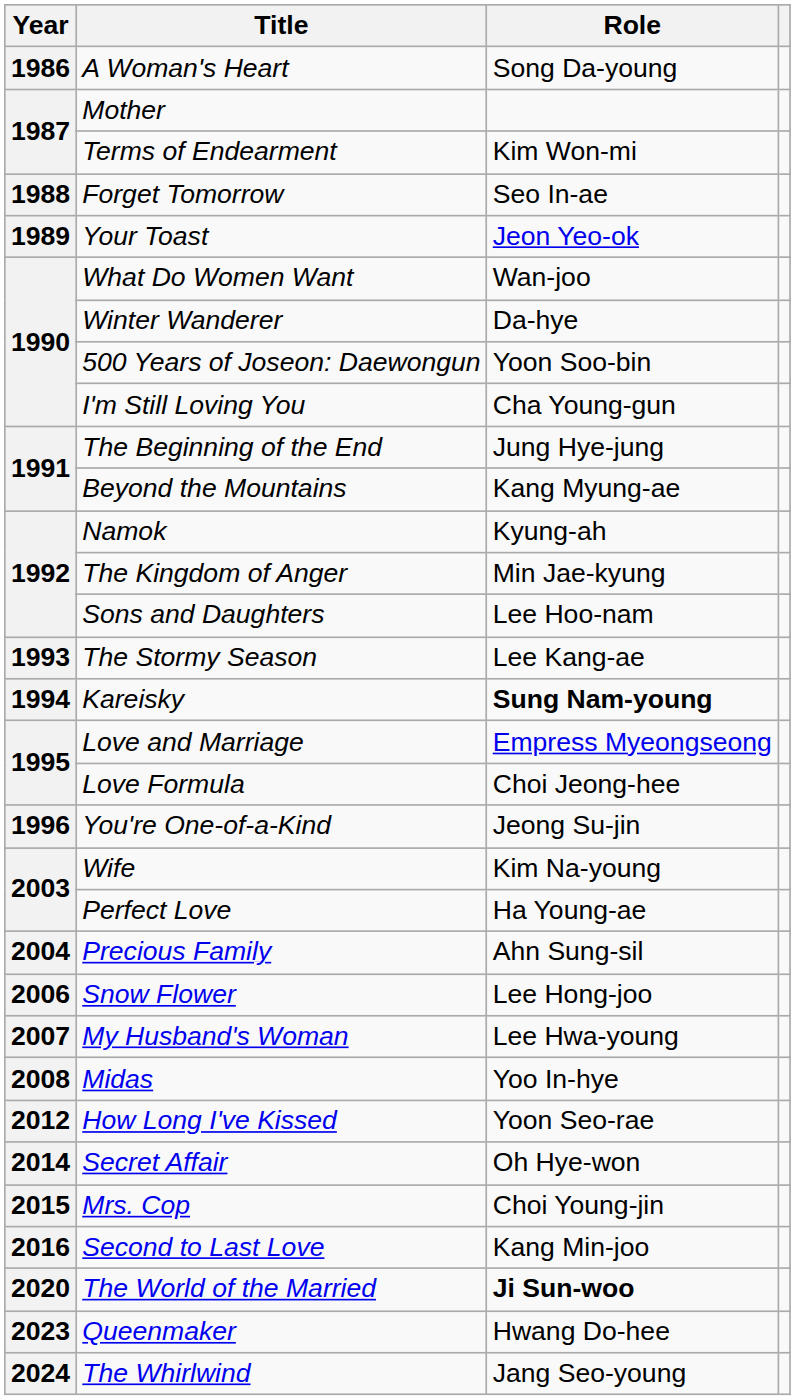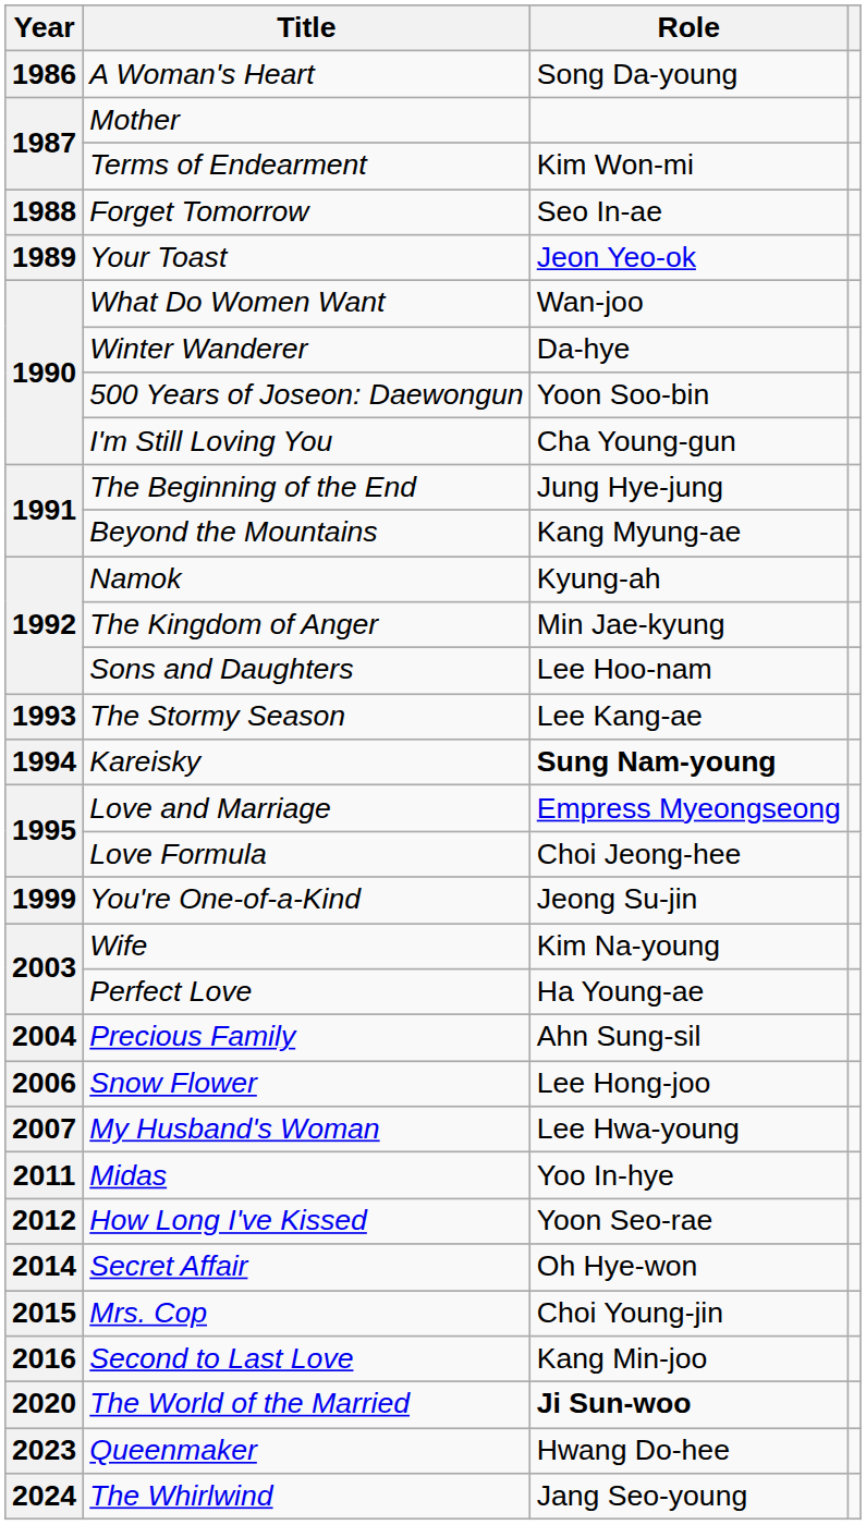 <table class="wikitable plainrowheaders sortable">
 <tr>
 <th scope="col">Year</th>
 <th scope="col">Title</th>
 <th scope="col">Role</th>
 <th scope="col" class="unsortable"></th>
 </tr>
 <tr>
 <th scope="row">1986</th>
 <td><em>A Woman's Heart</em></td>
 <td>Song Da-young</td>
 <td></td>
 </tr>
 <tr>
 <th scope="row" rowspan="2">1987</th>
 <td><em>Mother</em></td>
 <td></td>
 <td></td>
 </tr>
 <tr>
 <td><em>Terms of Endearment</em></td>
 <td>Kim Won-mi</td>
 <td></td>
 </tr>
 <tr>
 <th scope="row">1988</th>
 <td><em>Forget Tomorrow</em></td>
 <td>Seo In-ae</td>
 <td></td>
 </tr>
 <tr>
 <th scope="row">1989</th>
 <td><em>Your Toast</em></td>
 <td><a href='#'>Jeon Yeo-ok</a></td>
 <td></td>
 </tr>
 <tr>
 <th scope="row" rowspan="4">1990</th>
 <td><em>What Do Women Want</em></td>
 <td>Wan-joo</td>
 <td></td>
 </tr>
 <tr>
 <td><em>Winter Wanderer</em></td>
 <td>Da-hye</td>
 <td></td>
 </tr>
 <tr>
 <td><em>500 Years of Joseon: Daewongun</em></td>
 <td>Yoon Soo-bin</td>
 <td></td>
 </tr>
 <tr>
 <td><em>I'm Still Loving You</em></td>
 <td>Cha Young-gun</td>
 <td></td>
 </tr>
 <tr>
 <th scope="row" rowspan="2">1991</th>
 <td><em>The Beginning of the End</em></td>
 <td>Jung Hye-jung</td>
 <td></td>
 </tr>
 <tr>
 <td><em>Beyond the Mountains</em></td>
 <td>Kang Myung-ae</td>
 <td></td>
 </tr>
 <tr>
 <th scope="row" rowspan="3">1992</th>
 <td><em>Namok</em></td>
 <td>Kyung-ah</td>
 <td></td>
 </tr>
 <tr>
 <td><em>The Kingdom of Anger</em></td>
 <td>Min Jae-kyung</td>
 <td></td>
 </tr>
 <tr>
 <td><em>Sons and Daughters</em></td>
 <td>Lee Hoo-nam</td>
 <td></td>
 </tr>
 <tr>
 <th scope="row">1993</th>
 <td><em>The Stormy Season</em></td>
 <td>Lee Kang-ae</td>
 <td></td>
 </tr>
 <tr>
 <th scope="row">1994</th>
 <td><em>Kareisky</em></td>
 <td><strong>Sung Nam-young</strong></td>
 <td></td>
 </tr>
 <tr>
 <th scope="row" rowspan="2">1995</th>
 <td><em>Love and Marriage</em></td>
 <td><a href='#'>Empress Myeongseong</a></td>
 <td></td>
 </tr>
 <tr>
 <td><em>Love Formula</em></td>
 <td>Choi Jeong-hee</td>
 <td></td>
 </tr>
 <tr>
-<th scope="row">1996</th>
+<th scope="row">1999</th>
 <td><em>You're One-of-a-Kind</em></td>
 <td>Jeong Su-jin</td>
 <td></td>
 </tr>
 <tr>
 <th scope="row" rowspan="2">2003</th>
 <td><em>Wife</em></td>
 <td>Kim Na-young</td>
 <td></td>
 </tr>
 <tr>
 <td><em>Perfect Love</em></td>
 <td>Ha Young-ae</td>
 <td></td>
 </tr>
 <tr>
 <th scope="row">2004</th>
 <td><em><a href='#'>Precious Family</a></em></td>
 <td>Ahn Sung-sil</td>
 <td></td>
 </tr>
 <tr>
 <th scope="row">2006</th>
 <td><em><a href='#'>Snow Flower</a></em></td>
 <td>Lee Hong-joo</td>
 <td></td>
 </tr>
 <tr>
 <th scope="row">2007</th>
 <td><em><a href='#'>My Husband's Woman</a></em></td>
 <td>Lee Hwa-young</td>
 <td></td>
 </tr>
 <tr>
-<th scope="row">2008</th>
+<th scope="row">2011</th>
 <td><em><a href='#'>Midas</a></em></td>
 <td>Yoo In-hye</td>
 <td></td>
 </tr>
 <tr>
 <th scope="row">2012</th>
 <td><em><a href='#'>How Long I've Kissed</a></em></td>
 <td>Yoon Seo-rae</td>
 <td></td>
 </tr>
 <tr>
 <th scope="row">2014</th>
 <td><em><a href='#'>Secret Affair</a></em></td>
 <td>Oh Hye-won</td>
 <td></td>
 </tr>
 <tr>
 <th scope="row">2015</th>
 <td><em><a href='#'>Mrs. Cop</a></em></td>
 <td>Choi Young-jin</td>
 <td></td>
 </tr>
 <tr>
 <th scope="row">2016</th>
 <td><em><a href='#'>Second to Last Love</a></em></td>
 <td>Kang Min-joo</td>
 <td></td>
 </tr>
 <tr>
 <th scope="row">2020</th>
 <td><em><a href='#'>The World of the Married</a></em></td>
 <td><strong>Ji Sun-woo</strong></td>
 <td></td>
 </tr>
 <tr>
 <th scope="row">2023</th>
 <td><em><a href='#'>Queenmaker</a></em></td>
 <td>Hwang Do-hee</td>
 <td style="text-align:center"></td>
 </tr>
 <tr>
 <th scope="row">2024</th>
 <td><em><a href='#'>The Whirlwind</a></em></td>
 <td>Jang Seo-young</td>
 <td style="text-align:center"></td>
 </tr>
 </table>
